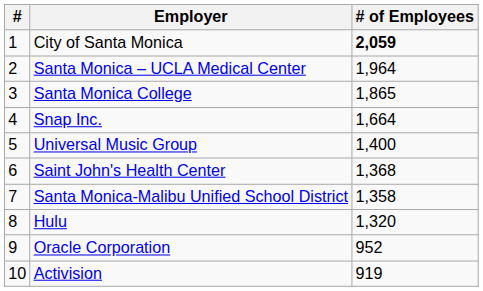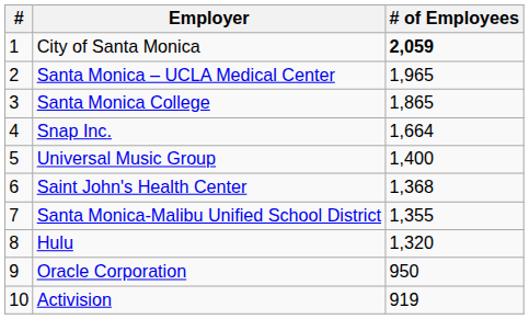 <table class="wikitable sortable">
 <tr>
 <th>#</th>
 <th>Employer</th>
 <th># of Employees</th>
 </tr>
 <tr>
 <td>1</td>
 <td>City of Santa Monica</td>
 <td><strong>2,059</strong></td>
 </tr>
 <tr>
 <td>2</td>
 <td><a href='#'>Santa Monica – UCLA Medical Center</a></td>
-<td>1,964</td>
+<td>1,965</td>
 </tr>
 <tr>
 <td>3</td>
 <td><a href='#'>Santa Monica College</a></td>
 <td>1,865</td>
 </tr>
 <tr>
 <td>4</td>
 <td><a href='#'>Snap Inc.</a></td>
 <td>1,664</td>
 </tr>
 <tr>
 <td>5</td>
 <td><a href='#'>Universal Music Group</a></td>
 <td>1,400</td>
 </tr>
 <tr>
 <td>6</td>
 <td><a href='#'>Saint John's Health Center</a></td>
 <td>1,368</td>
 </tr>
 <tr>
 <td>7</td>
 <td><a href='#'>Santa Monica-Malibu Unified School District</a></td>
-<td>1,358</td>
+<td>1,355</td>
 </tr>
 <tr>
 <td>8</td>
 <td><a href='#'>Hulu</a></td>
 <td>1,320</td>
 </tr>
 <tr>
 <td>9</td>
 <td><a href='#'>Oracle Corporation</a></td>
-<td>952</td>
+<td>950</td>
 </tr>
 <tr>
 <td>10</td>
 <td><a href='#'>Activision</a></td>
 <td>919</td>
 </tr>
 </table>
